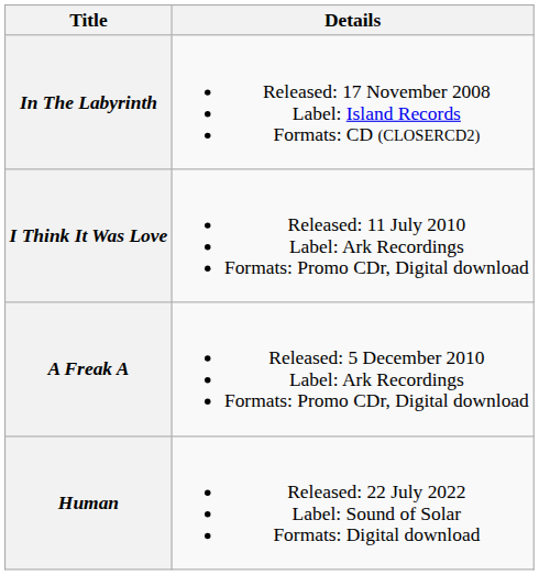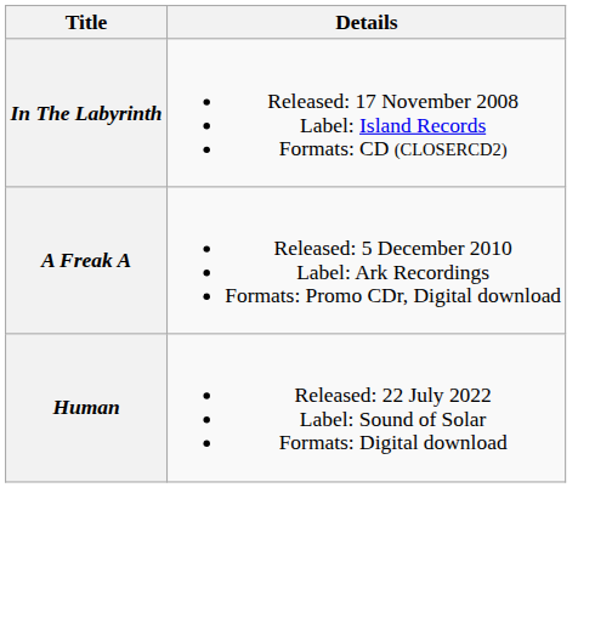 <table class="wikitable plainrowheaders" style="text-align:center">
 <tr>
 <th scope="col">Title</th>
 <th scope="col">Details</th>
 </tr>
 <tr>
 <th scope="row"><em>In The Labyrinth</em></th>
 <td><br><ul><li>Released: 17 November 2008</li><li>Label: <a href='#'>Island Records</a></li><li>Formats: CD <small>(CLOSERCD2)</small></li></ul></td>
 </tr>
 <tr>
-<th scope="row"><em>I Think It Was Love</em></th>
-<td><br><ul><li>Released: 11 July 2010</li><li>Label: Ark Recordings</li><li>Formats: Promo CDr, Digital download</li></ul></td>
-</tr>
-<tr>
 <th scope="row"><em>A Freak A</em></th>
 <td><br><ul><li>Released: 5 December 2010</li><li>Label: Ark Recordings</li><li>Formats: Promo CDr, Digital download</li></ul></td>
 </tr>
 <tr>
 <th scope="row"><em>Human</em></th>
 <td><br><ul><li>Released: 22 July 2022</li><li>Label: Sound of Solar</li><li>Formats: Digital download</li></ul></td>
 </tr>
 </table>
